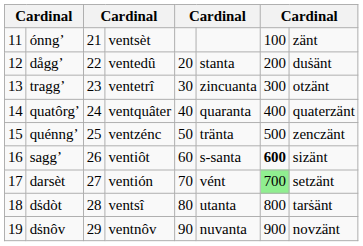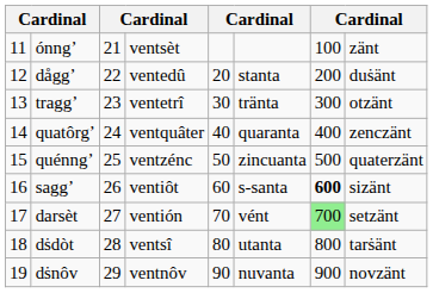 <table class="wikitable">
 <tr>
 <th colspan="2">Cardinal</th>
 <th colspan="2">Cardinal</th>
 <th colspan="2">Cardinal</th>
 <th colspan="2">Cardinal</th>
 </tr>
 <tr>
 <td>11</td>
 <td>ónng’</td>
 <td>21</td>
 <td>ventsèt</td>
 <td></td>
 <td></td>
 <td>100</td>
 <td>zänt</td>
 </tr>
 <tr>
 <td>12</td>
 <td>dågg’</td>
 <td>22</td>
 <td>ventedû</td>
 <td>20</td>
 <td>stanta</td>
 <td>200</td>
 <td>duṡänt</td>
 </tr>
 <tr>
 <td>13</td>
 <td>tragg’</td>
 <td>23</td>
 <td>ventetrî</td>
 <td>30</td>
-<td>zincuanta</td>
+<td>tränta</td>
 <td>300</td>
 <td>otzänt</td>
 </tr>
 <tr>
 <td>14</td>
 <td>quatôrg’</td>
 <td>24</td>
 <td>ventquâter</td>
 <td>40</td>
 <td>quaranta</td>
 <td>400</td>
-<td>quaterzänt</td>
+<td>zenczänt</td>
 </tr>
 <tr>
 <td>15</td>
 <td>quénng’</td>
 <td>25</td>
 <td>ventzénc</td>
 <td>50</td>
-<td>tränta</td>
+<td>zincuanta</td>
 <td>500</td>
-<td>zenczänt</td>
+<td>quaterzänt</td>
 </tr>
 <tr>
 <td>16</td>
 <td>sagg’</td>
 <td>26</td>
 <td>ventiôt</td>
 <td>60</td>
 <td>s-santa</td>
 <td><strong>600</strong></td>
 <td>sizänt</td>
 </tr>
 <tr>
 <td>17</td>
 <td>darsèt</td>
 <td>27</td>
 <td>ventión</td>
 <td>70</td>
 <td>vént</td>
 <td style="background: lightgreen;">700</td>
 <td>setzänt</td>
 </tr>
 <tr>
 <td>18</td>
 <td>dṡdòt</td>
 <td>28</td>
 <td>ventsî</td>
 <td>80</td>
 <td>utanta</td>
 <td>800</td>
 <td>tarṡänt</td>
 </tr>
 <tr>
 <td>19</td>
 <td>dṡnôv</td>
 <td>29</td>
 <td>ventnôv</td>
 <td>90</td>
 <td>nuvanta</td>
 <td>900</td>
 <td>novzänt</td>
 </tr>
 </table>
